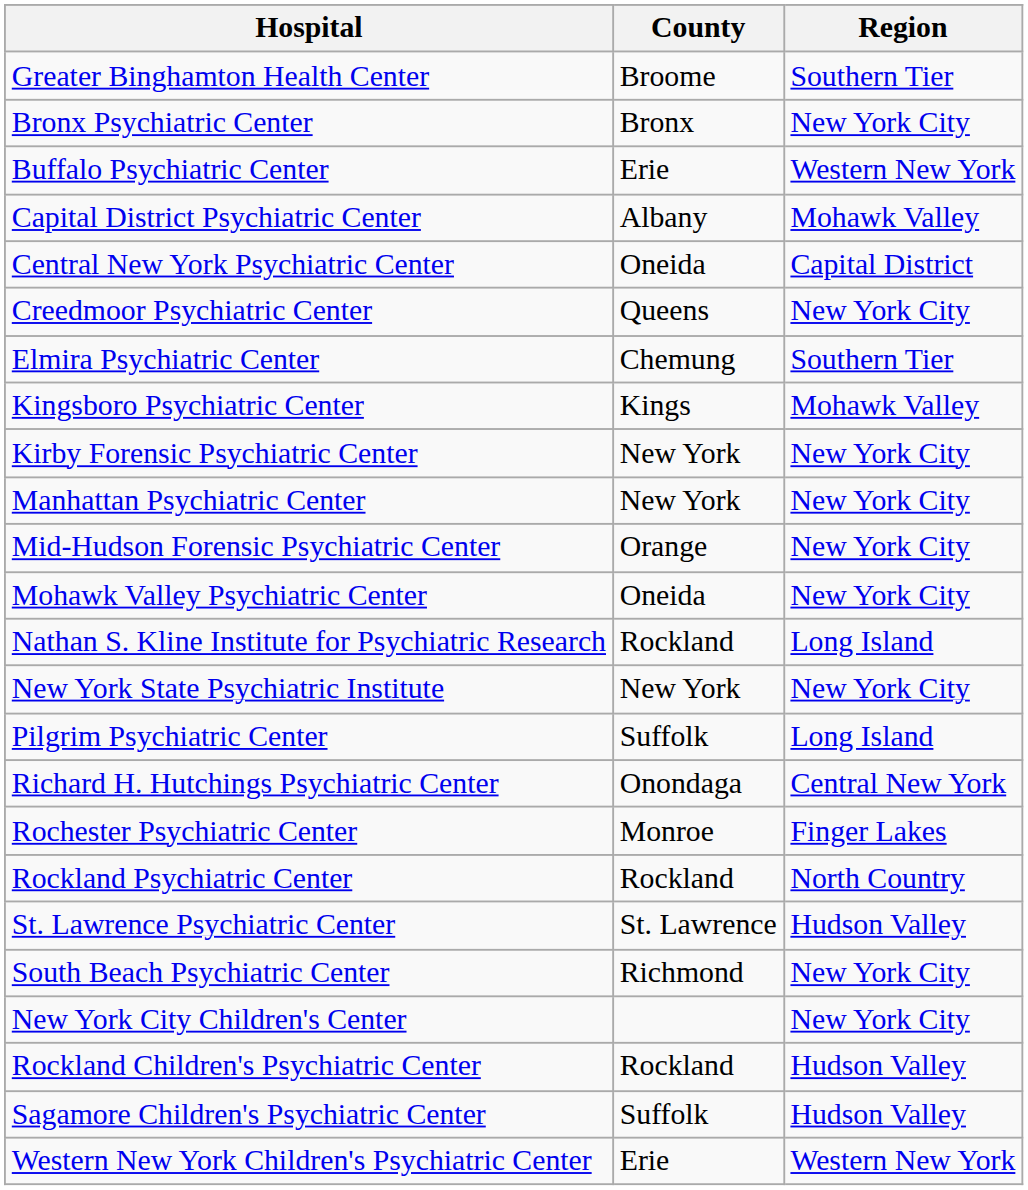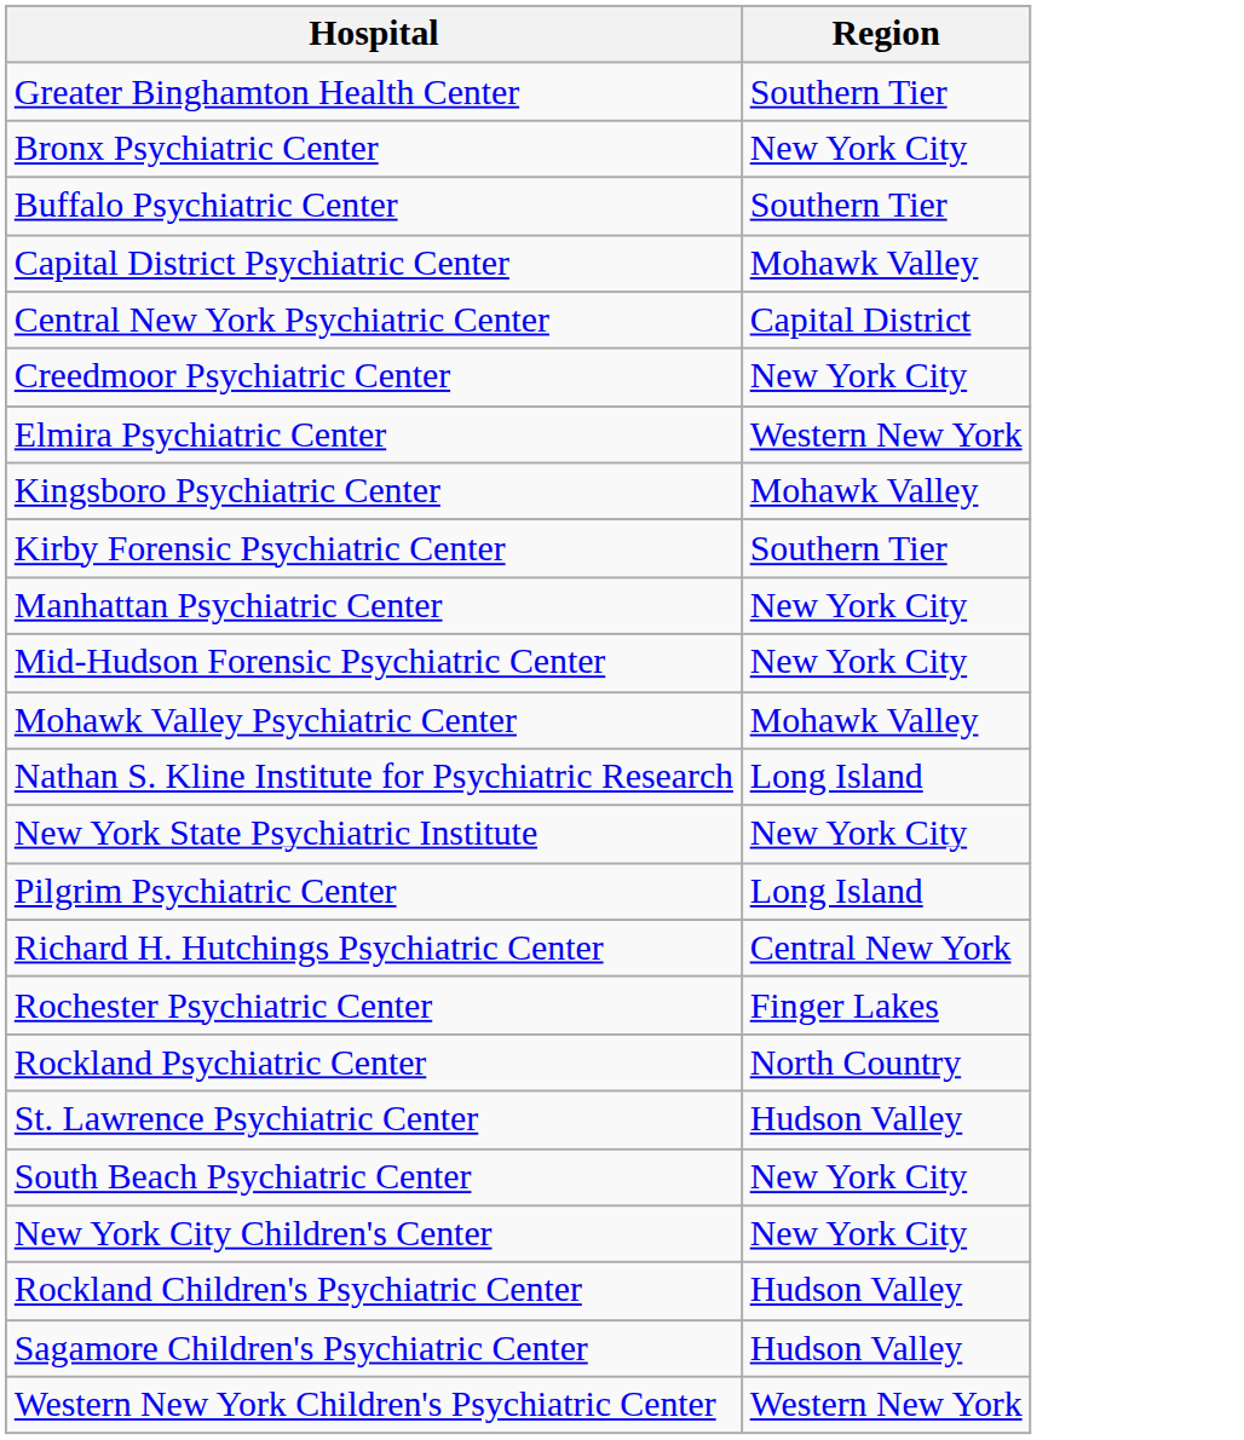 <table class="wikitable mw-collapsible sortable">
 <tr>
 <th>Hospital</th>
-<th>County</th>
 <th>Region</th>
 </tr>
 <tr>
 <td><a href='#'>Greater Binghamton Health Center</a></td>
-<td>Broome</td>
 <td><a href='#'>Southern Tier</a></td>
 </tr>
 <tr>
 <td><a href='#'>Bronx Psychiatric Center</a></td>
-<td>Bronx</td>
 <td><a href='#'>New York City</a></td>
 </tr>
 <tr>
 <td><a href='#'>Buffalo Psychiatric Center</a></td>
-<td>Erie</td>
-<td><a href='#'>Western New York</a></td>
+<td><a href='#'>Southern Tier</a></td>
 </tr>
 <tr>
 <td><a href='#'>Capital District Psychiatric Center</a></td>
-<td>Albany</td>
 <td><a href='#'>Mohawk Valley</a></td>
 </tr>
 <tr>
 <td><a href='#'>Central New York Psychiatric Center</a></td>
-<td>Oneida</td>
 <td><a href='#'>Capital District</a></td>
 </tr>
 <tr>
 <td><a href='#'>Creedmoor Psychiatric Center</a></td>
-<td>Queens</td>
 <td><a href='#'>New York City</a></td>
 </tr>
 <tr>
 <td><a href='#'>Elmira Psychiatric Center</a></td>
-<td>Chemung</td>
-<td><a href='#'>Southern Tier</a></td>
+<td><a href='#'>Western New York</a></td>
 </tr>
 <tr>
 <td><a href='#'>Kingsboro Psychiatric Center</a></td>
-<td>Kings</td>
 <td><a href='#'>Mohawk Valley</a></td>
 </tr>
 <tr>
 <td><a href='#'>Kirby Forensic Psychiatric Center</a></td>
-<td>New York</td>
-<td><a href='#'>New York City</a></td>
+<td><a href='#'>Southern Tier</a></td>
 </tr>
 <tr>
 <td><a href='#'>Manhattan Psychiatric Center</a></td>
-<td>New York</td>
 <td><a href='#'>New York City</a></td>
 </tr>
 <tr>
 <td><a href='#'>Mid-Hudson Forensic Psychiatric Center</a></td>
-<td>Orange</td>
 <td><a href='#'>New York City</a></td>
 </tr>
 <tr>
 <td><a href='#'>Mohawk Valley Psychiatric Center</a></td>
-<td>Oneida</td>
-<td><a href='#'>New York City</a></td>
+<td><a href='#'>Mohawk Valley</a></td>
 </tr>
 <tr>
 <td><a href='#'>Nathan S. Kline Institute for Psychiatric Research</a></td>
-<td>Rockland</td>
 <td><a href='#'>Long Island</a></td>
 </tr>
 <tr>
 <td><a href='#'>New York State Psychiatric Institute</a></td>
-<td>New York</td>
 <td><a href='#'>New York City</a></td>
 </tr>
 <tr>
 <td><a href='#'>Pilgrim Psychiatric Center</a></td>
-<td>Suffolk</td>
 <td><a href='#'>Long Island</a></td>
 </tr>
 <tr>
 <td><a href='#'>Richard H. Hutchings Psychiatric Center</a></td>
-<td>Onondaga</td>
 <td><a href='#'>Central New York</a></td>
 </tr>
 <tr>
 <td><a href='#'>Rochester Psychiatric Center</a></td>
-<td>Monroe</td>
 <td><a href='#'>Finger Lakes</a></td>
 </tr>
 <tr>
 <td><a href='#'>Rockland Psychiatric Center</a></td>
-<td>Rockland</td>
 <td><a href='#'>North Country</a></td>
 </tr>
 <tr>
 <td><a href='#'>St. Lawrence Psychiatric Center</a></td>
-<td>St. Lawrence</td>
 <td><a href='#'>Hudson Valley</a></td>
 </tr>
 <tr>
 <td><a href='#'>South Beach Psychiatric Center</a></td>
-<td>Richmond</td>
 <td><a href='#'>New York City</a></td>
 </tr>
 <tr>
 <td><a href='#'>New York City Children's Center</a></td>
-<td></td>
 <td><a href='#'>New York City</a></td>
 </tr>
 <tr>
 <td><a href='#'>Rockland Children's Psychiatric Center</a></td>
-<td>Rockland</td>
 <td><a href='#'>Hudson Valley</a></td>
 </tr>
 <tr>
 <td><a href='#'>Sagamore Children's Psychiatric Center</a></td>
-<td>Suffolk</td>
 <td><a href='#'>Hudson Valley</a></td>
 </tr>
 <tr>
 <td><a href='#'>Western New York Children's Psychiatric Center</a></td>
-<td>Erie</td>
 <td><a href='#'>Western New York</a></td>
 </tr>
 </table>
